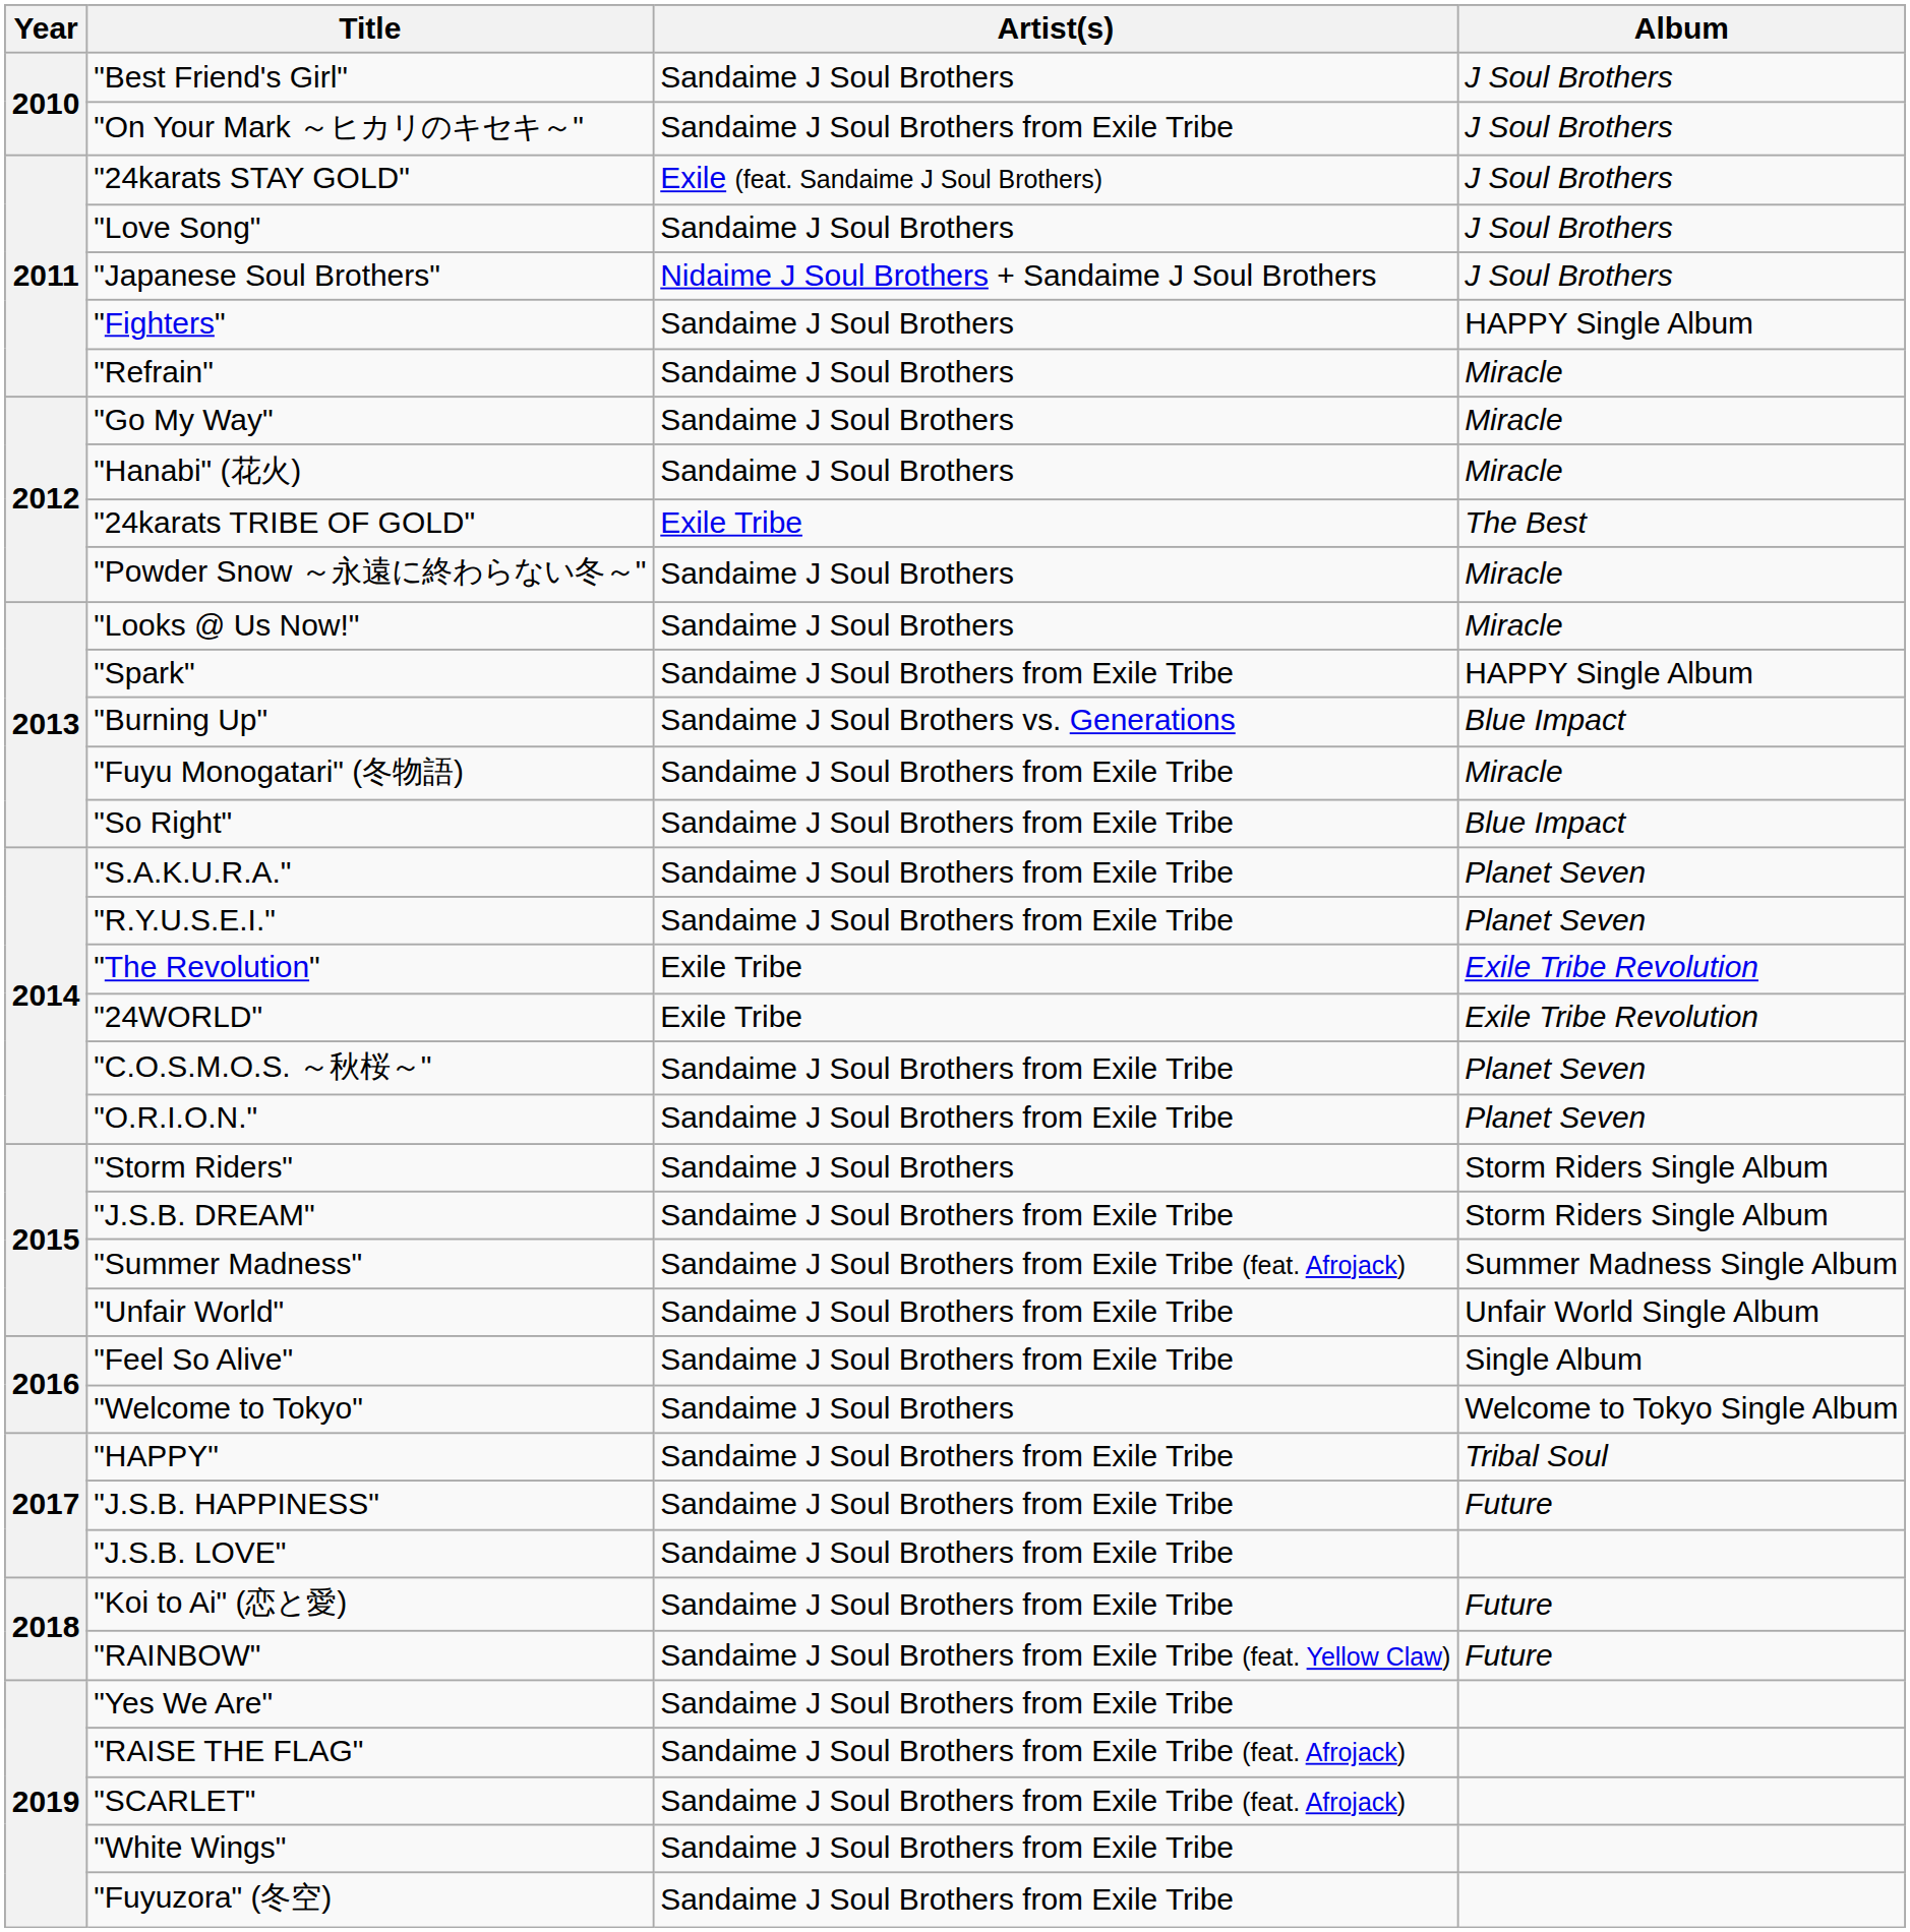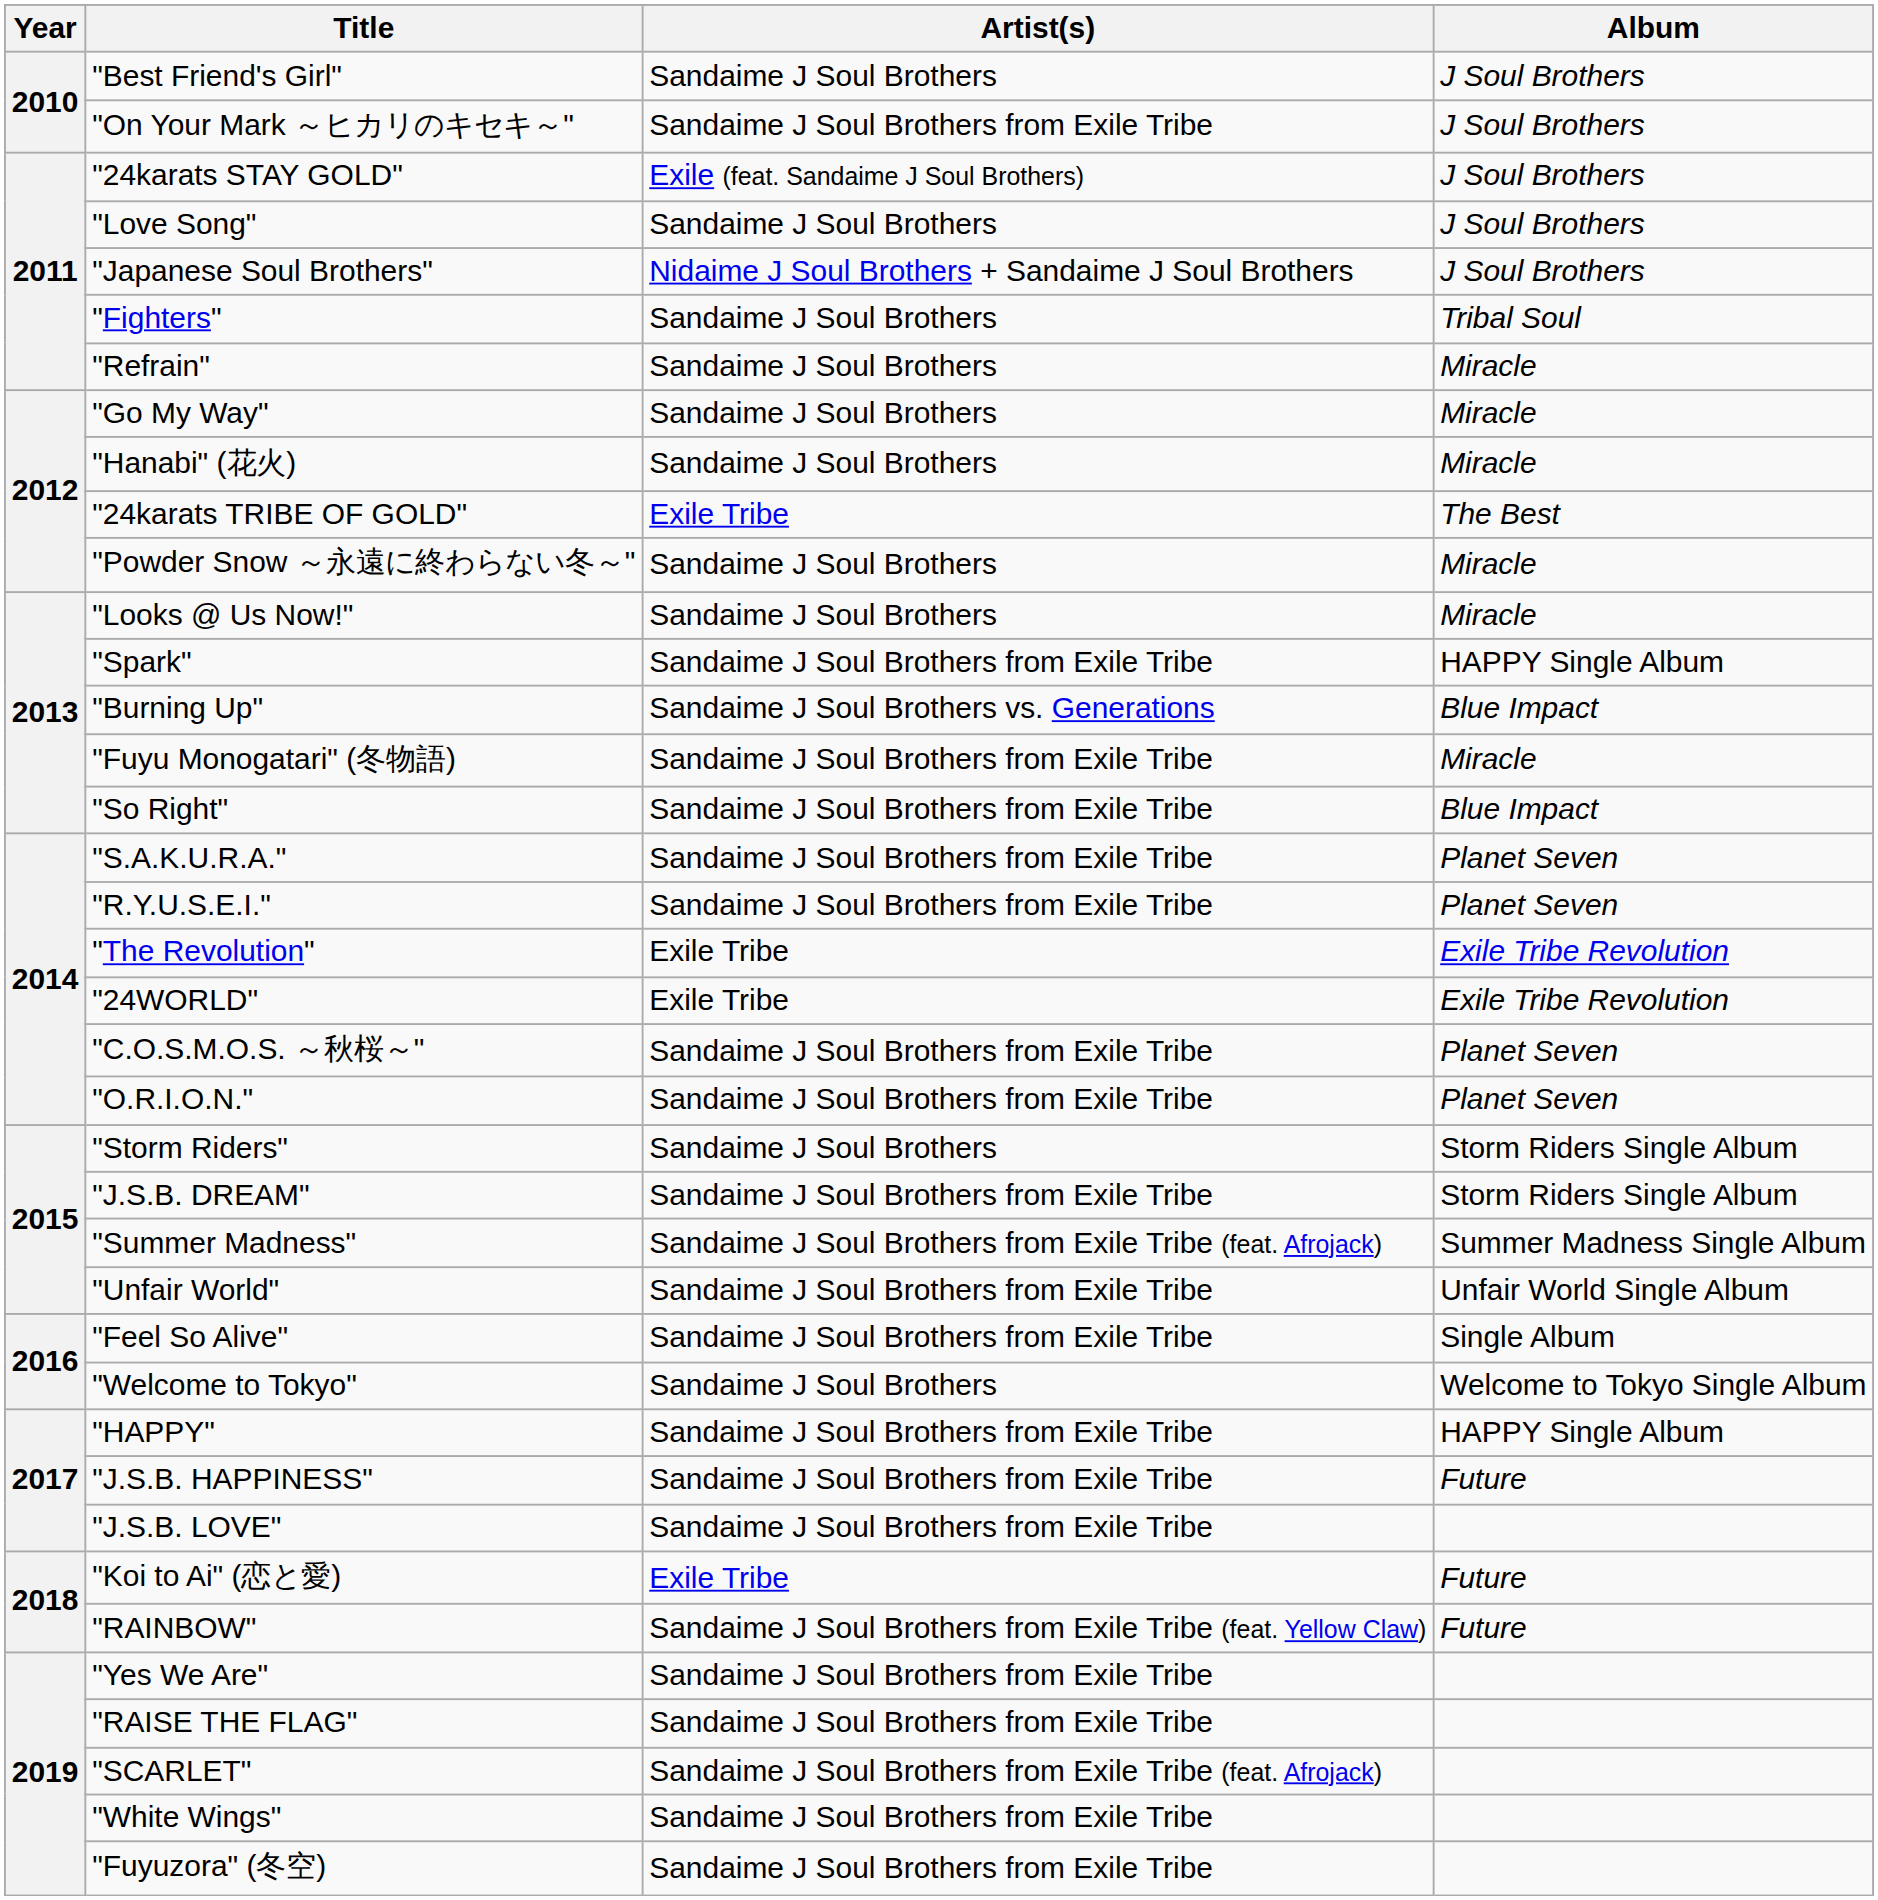 <table class="wikitable plainrowheaders sortable" style="margin-right: 0;">
 <tr>
 <th scope="col">Year</th>
 <th scope="col">Title</th>
 <th scope="col">Artist(s)</th>
 <th scope="col">Album</th>
 </tr>
 <tr>
 <th rowspan="2" scope="row">2010</th>
 <td>"Best Friend's Girl"</td>
 <td>Sandaime J Soul Brothers</td>
 <td><em>J Soul Brothers</em></td>
 </tr>
 <tr>
 <td>"On Your Mark ～ヒカリのキセキ～"</td>
 <td>Sandaime J Soul Brothers from Exile Tribe</td>
 <td><em>J Soul Brothers</em></td>
 </tr>
 <tr>
 <th rowspan="5" scope="row">2011</th>
 <td>"24karats STAY GOLD"</td>
 <td><a href='#'>Exile</a> <small>(feat. Sandaime J Soul Brothers)</small></td>
 <td><em>J Soul Brothers</em></td>
 </tr>
 <tr>
 <td>"Love Song"</td>
 <td>Sandaime J Soul Brothers</td>
 <td><em>J Soul Brothers</em></td>
 </tr>
 <tr>
 <td>"Japanese Soul Brothers"</td>
 <td><a href='#'>Nidaime J Soul Brothers</a> + Sandaime J Soul Brothers</td>
 <td><em>J Soul Brothers</em></td>
 </tr>
 <tr>
 <td>"<a href='#'>Fighters</a>"</td>
 <td>Sandaime J Soul Brothers</td>
-<td>HAPPY Single Album</td>
+<td><em>Tribal Soul</em></td>
 </tr>
 <tr>
 <td>"Refrain"</td>
 <td>Sandaime J Soul Brothers</td>
 <td><em>Miracle</em></td>
 </tr>
 <tr>
 <th rowspan="4" scope="row">2012</th>
 <td>"Go My Way"</td>
 <td>Sandaime J Soul Brothers</td>
 <td><em>Miracle</em></td>
 </tr>
 <tr>
 <td>"Hanabi" (花火)</td>
 <td>Sandaime J Soul Brothers</td>
 <td><em>Miracle</em></td>
 </tr>
 <tr>
 <td>"24karats TRIBE OF GOLD"</td>
 <td><a href='#'>Exile Tribe</a></td>
 <td><em>The Best</em></td>
 </tr>
 <tr>
 <td>"Powder Snow ～永遠に終わらない冬～"</td>
 <td>Sandaime J Soul Brothers</td>
 <td><em>Miracle</em></td>
 </tr>
 <tr>
 <th rowspan="5" scope="row">2013</th>
 <td>"Looks @ Us Now!"</td>
 <td>Sandaime J Soul Brothers</td>
 <td><em>Miracle</em></td>
 </tr>
 <tr>
 <td>"Spark"</td>
 <td>Sandaime J Soul Brothers from Exile Tribe</td>
 <td>HAPPY Single Album</td>
 </tr>
 <tr>
 <td>"Burning Up"</td>
 <td>Sandaime J Soul Brothers vs. <a href='#'>Generations</a></td>
 <td><em>Blue Impact</em></td>
 </tr>
 <tr>
 <td>"Fuyu Monogatari" (冬物語)</td>
 <td>Sandaime J Soul Brothers from Exile Tribe</td>
 <td><em>Miracle</em></td>
 </tr>
 <tr>
 <td>"So Right"</td>
 <td>Sandaime J Soul Brothers from Exile Tribe</td>
 <td><em>Blue Impact</em></td>
 </tr>
 <tr>
 <th rowspan="6" scope="row">2014</th>
 <td>"S.A.K.U.R.A."</td>
 <td>Sandaime J Soul Brothers from Exile Tribe</td>
 <td><em>Planet Seven</em></td>
 </tr>
 <tr>
 <td>"R.Y.U.S.E.I."</td>
 <td>Sandaime J Soul Brothers from Exile Tribe</td>
 <td><em>Planet Seven</em></td>
 </tr>
 <tr>
 <td>"<a href='#'>The Revolution</a>"</td>
 <td>Exile Tribe</td>
 <td><em><a href='#'>Exile Tribe Revolution</a></em></td>
 </tr>
 <tr>
 <td>"24WORLD"</td>
 <td>Exile Tribe</td>
 <td><em>Exile Tribe Revolution</em></td>
 </tr>
 <tr>
 <td>"C.O.S.M.O.S. ～秋桜～"</td>
 <td>Sandaime J Soul Brothers from Exile Tribe</td>
 <td><em>Planet Seven</em></td>
 </tr>
 <tr>
 <td>"O.R.I.O.N."</td>
 <td>Sandaime J Soul Brothers from Exile Tribe</td>
 <td><em>Planet Seven</em></td>
 </tr>
 <tr>
 <th rowspan="4" scope="row">2015</th>
 <td>"Storm Riders"</td>
 <td>Sandaime J Soul Brothers</td>
 <td>Storm Riders Single Album</td>
 </tr>
 <tr>
 <td>"J.S.B. DREAM"</td>
 <td>Sandaime J Soul Brothers from Exile Tribe</td>
 <td>Storm Riders Single Album</td>
 </tr>
 <tr>
 <td>"Summer Madness"</td>
 <td>Sandaime J Soul Brothers from Exile Tribe <small>(feat. <a href='#'>Afrojack</a>)</small></td>
 <td>Summer Madness Single Album</td>
 </tr>
 <tr>
 <td>"Unfair World"</td>
 <td>Sandaime J Soul Brothers from Exile Tribe</td>
 <td>Unfair World Single Album</td>
 </tr>
 <tr>
 <th rowspan="2" scope="row">2016</th>
 <td>"Feel So Alive"</td>
 <td>Sandaime J Soul Brothers from Exile Tribe</td>
 <td>Single Album</td>
 </tr>
 <tr>
 <td>"Welcome to Tokyo"</td>
 <td>Sandaime J Soul Brothers</td>
 <td>Welcome to Tokyo Single Album</td>
 </tr>
 <tr>
 <th rowspan="3" scope="row">2017</th>
 <td>"HAPPY"</td>
 <td>Sandaime J Soul Brothers from Exile Tribe</td>
-<td><em>Tribal Soul</em></td>
+<td>HAPPY Single Album</td>
 </tr>
 <tr>
 <td>"J.S.B. HAPPINESS"</td>
 <td>Sandaime J Soul Brothers from Exile Tribe</td>
 <td><em>Future</em></td>
 </tr>
 <tr>
 <td>"J.S.B. LOVE"</td>
 <td>Sandaime J Soul Brothers from Exile Tribe</td>
 <td></td>
 </tr>
 <tr>
 <th rowspan="2" scope="row">2018</th>
 <td>"Koi to Ai" (恋と愛)</td>
-<td>Sandaime J Soul Brothers from Exile Tribe</td>
+<td><a href='#'>Exile Tribe</a></td>
 <td><em>Future</em></td>
 </tr>
 <tr>
 <td>"RAINBOW"</td>
 <td>Sandaime J Soul Brothers from Exile Tribe <small>(feat. <a href='#'>Yellow Claw</a>)</small></td>
 <td><em>Future</em></td>
 </tr>
 <tr>
 <th rowspan="5" scope="row">2019</th>
 <td>"Yes We Are"</td>
 <td>Sandaime J Soul Brothers from Exile Tribe</td>
 <td></td>
 </tr>
 <tr>
 <td>"RAISE THE FLAG"</td>
-<td>Sandaime J Soul Brothers from Exile Tribe <small>(feat. <a href='#'>Afrojack</a>)</small></td>
+<td>Sandaime J Soul Brothers from Exile Tribe</td>
 <td></td>
 </tr>
 <tr>
 <td>"SCARLET"</td>
 <td>Sandaime J Soul Brothers from Exile Tribe <small>(feat. <a href='#'>Afrojack</a>)</small></td>
 <td></td>
 </tr>
 <tr>
 <td>"White Wings"</td>
 <td>Sandaime J Soul Brothers from Exile Tribe</td>
 <td></td>
 </tr>
 <tr>
 <td>"Fuyuzora" (冬空)</td>
 <td>Sandaime J Soul Brothers from Exile Tribe</td>
 <td></td>
 </tr>
 </table>
